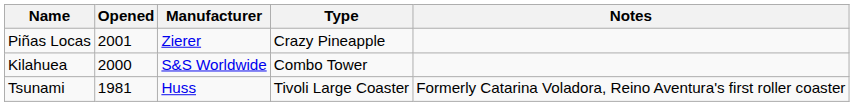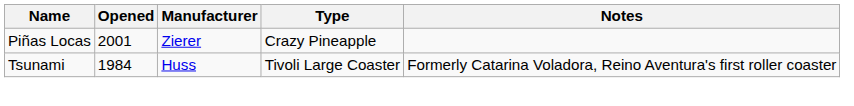 <table class="wikitable sortable">
 <tr>
 <th>Name</th>
 <th>Opened</th>
 <th>Manufacturer</th>
 <th>Type</th>
 <th>Notes</th>
 </tr>
 <tr>
 <td>Piñas Locas</td>
 <td>2001</td>
 <td><a href='#'>Zierer</a></td>
 <td>Crazy Pineapple</td>
 <td></td>
 </tr>
 <tr>
-<td>Kilahuea</td>
-<td>2000</td>
-<td><a href='#'>S&S Worldwide</a></td>
-<td>Combo Tower</td>
-<td></td>
-</tr>
-<tr>
 <td>Tsunami</td>
-<td>1981</td>
+<td>1984</td>
 <td><a href='#'>Huss</a></td>
 <td>Tivoli Large Coaster</td>
 <td>Formerly Catarina Voladora, Reino Aventura's first roller coaster</td>
 </tr>
 </table>
